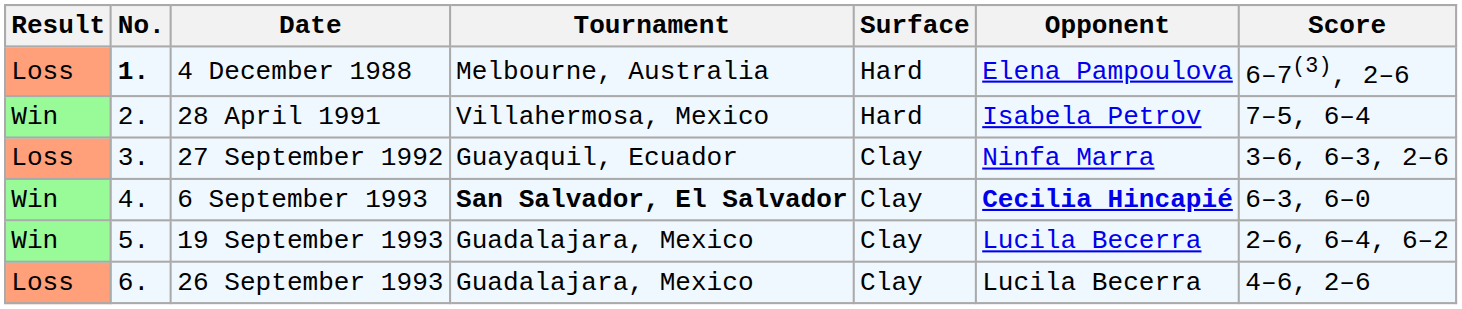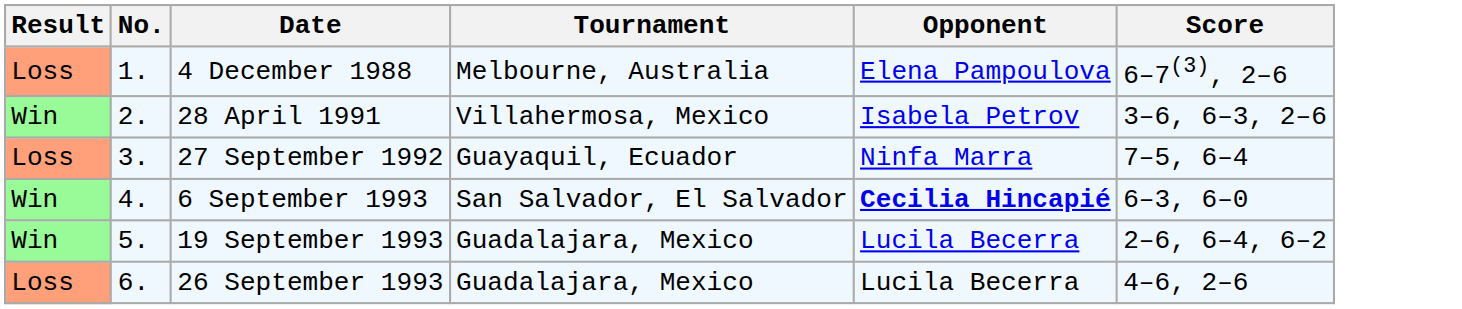 <table class="sortable wikitable" style="font-size:97%;">
 <tr>
 <th>Result</th>
 <th>No.</th>
 <th>Date</th>
 <th>Tournament</th>
-<th>Surface</th>
 <th>Opponent</th>
 <th>Score</th>
 </tr>
 <tr bgcolor="#f0f8ff">
 <td style="background:#ffa07a;">Loss</td>
-<td><strong>1.</strong></td>
+<td>1.</td>
 <td>4 December 1988</td>
 <td>Melbourne, Australia</td>
-<td>Hard</td>
 <td> <a href='#'>Elena Pampoulova</a></td>
 <td>6–7<sup>(3)</sup>, 2–6</td>
 </tr>
 <tr bgcolor="#f0f8ff">
 <td style="background:#98fb98;">Win</td>
 <td>2.</td>
 <td>28 April 1991</td>
 <td>Villahermosa, Mexico</td>
-<td>Hard</td>
 <td> <a href='#'>Isabela Petrov</a></td>
-<td>7–5, 6–4</td>
+<td>3–6, 6–3, 2–6</td>
 </tr>
 <tr bgcolor="#f0f8ff">
 <td style="background:#ffa07a;">Loss</td>
 <td>3.</td>
 <td>27 September 1992</td>
 <td>Guayaquil, Ecuador</td>
-<td>Clay</td>
 <td> <a href='#'>Ninfa Marra</a></td>
-<td>3–6, 6–3, 2–6</td>
+<td>7–5, 6–4</td>
 </tr>
 <tr bgcolor="#f0f8ff">
 <td style="background:#98fb98;">Win</td>
 <td>4.</td>
 <td>6 September 1993</td>
-<td><strong>San Salvador, El Salvador</strong></td>
-<td>Clay</td>
+<td>San Salvador, El Salvador</td>
 <td><strong> <a href='#'>Cecilia Hincapié</a></strong></td>
 <td>6–3, 6–0</td>
 </tr>
 <tr bgcolor="#f0f8ff">
 <td style="background:#98fb98;">Win</td>
 <td>5.</td>
 <td>19 September 1993</td>
 <td>Guadalajara, Mexico</td>
-<td>Clay</td>
 <td> <a href='#'>Lucila Becerra</a></td>
 <td>2–6, 6–4, 6–2</td>
 </tr>
 <tr bgcolor="#f0f8ff">
 <td style="background:#ffa07a;">Loss</td>
 <td>6.</td>
 <td>26 September 1993</td>
 <td>Guadalajara, Mexico</td>
-<td>Clay</td>
 <td> Lucila Becerra</td>
 <td>4–6, 2–6</td>
 </tr>
 </table>
